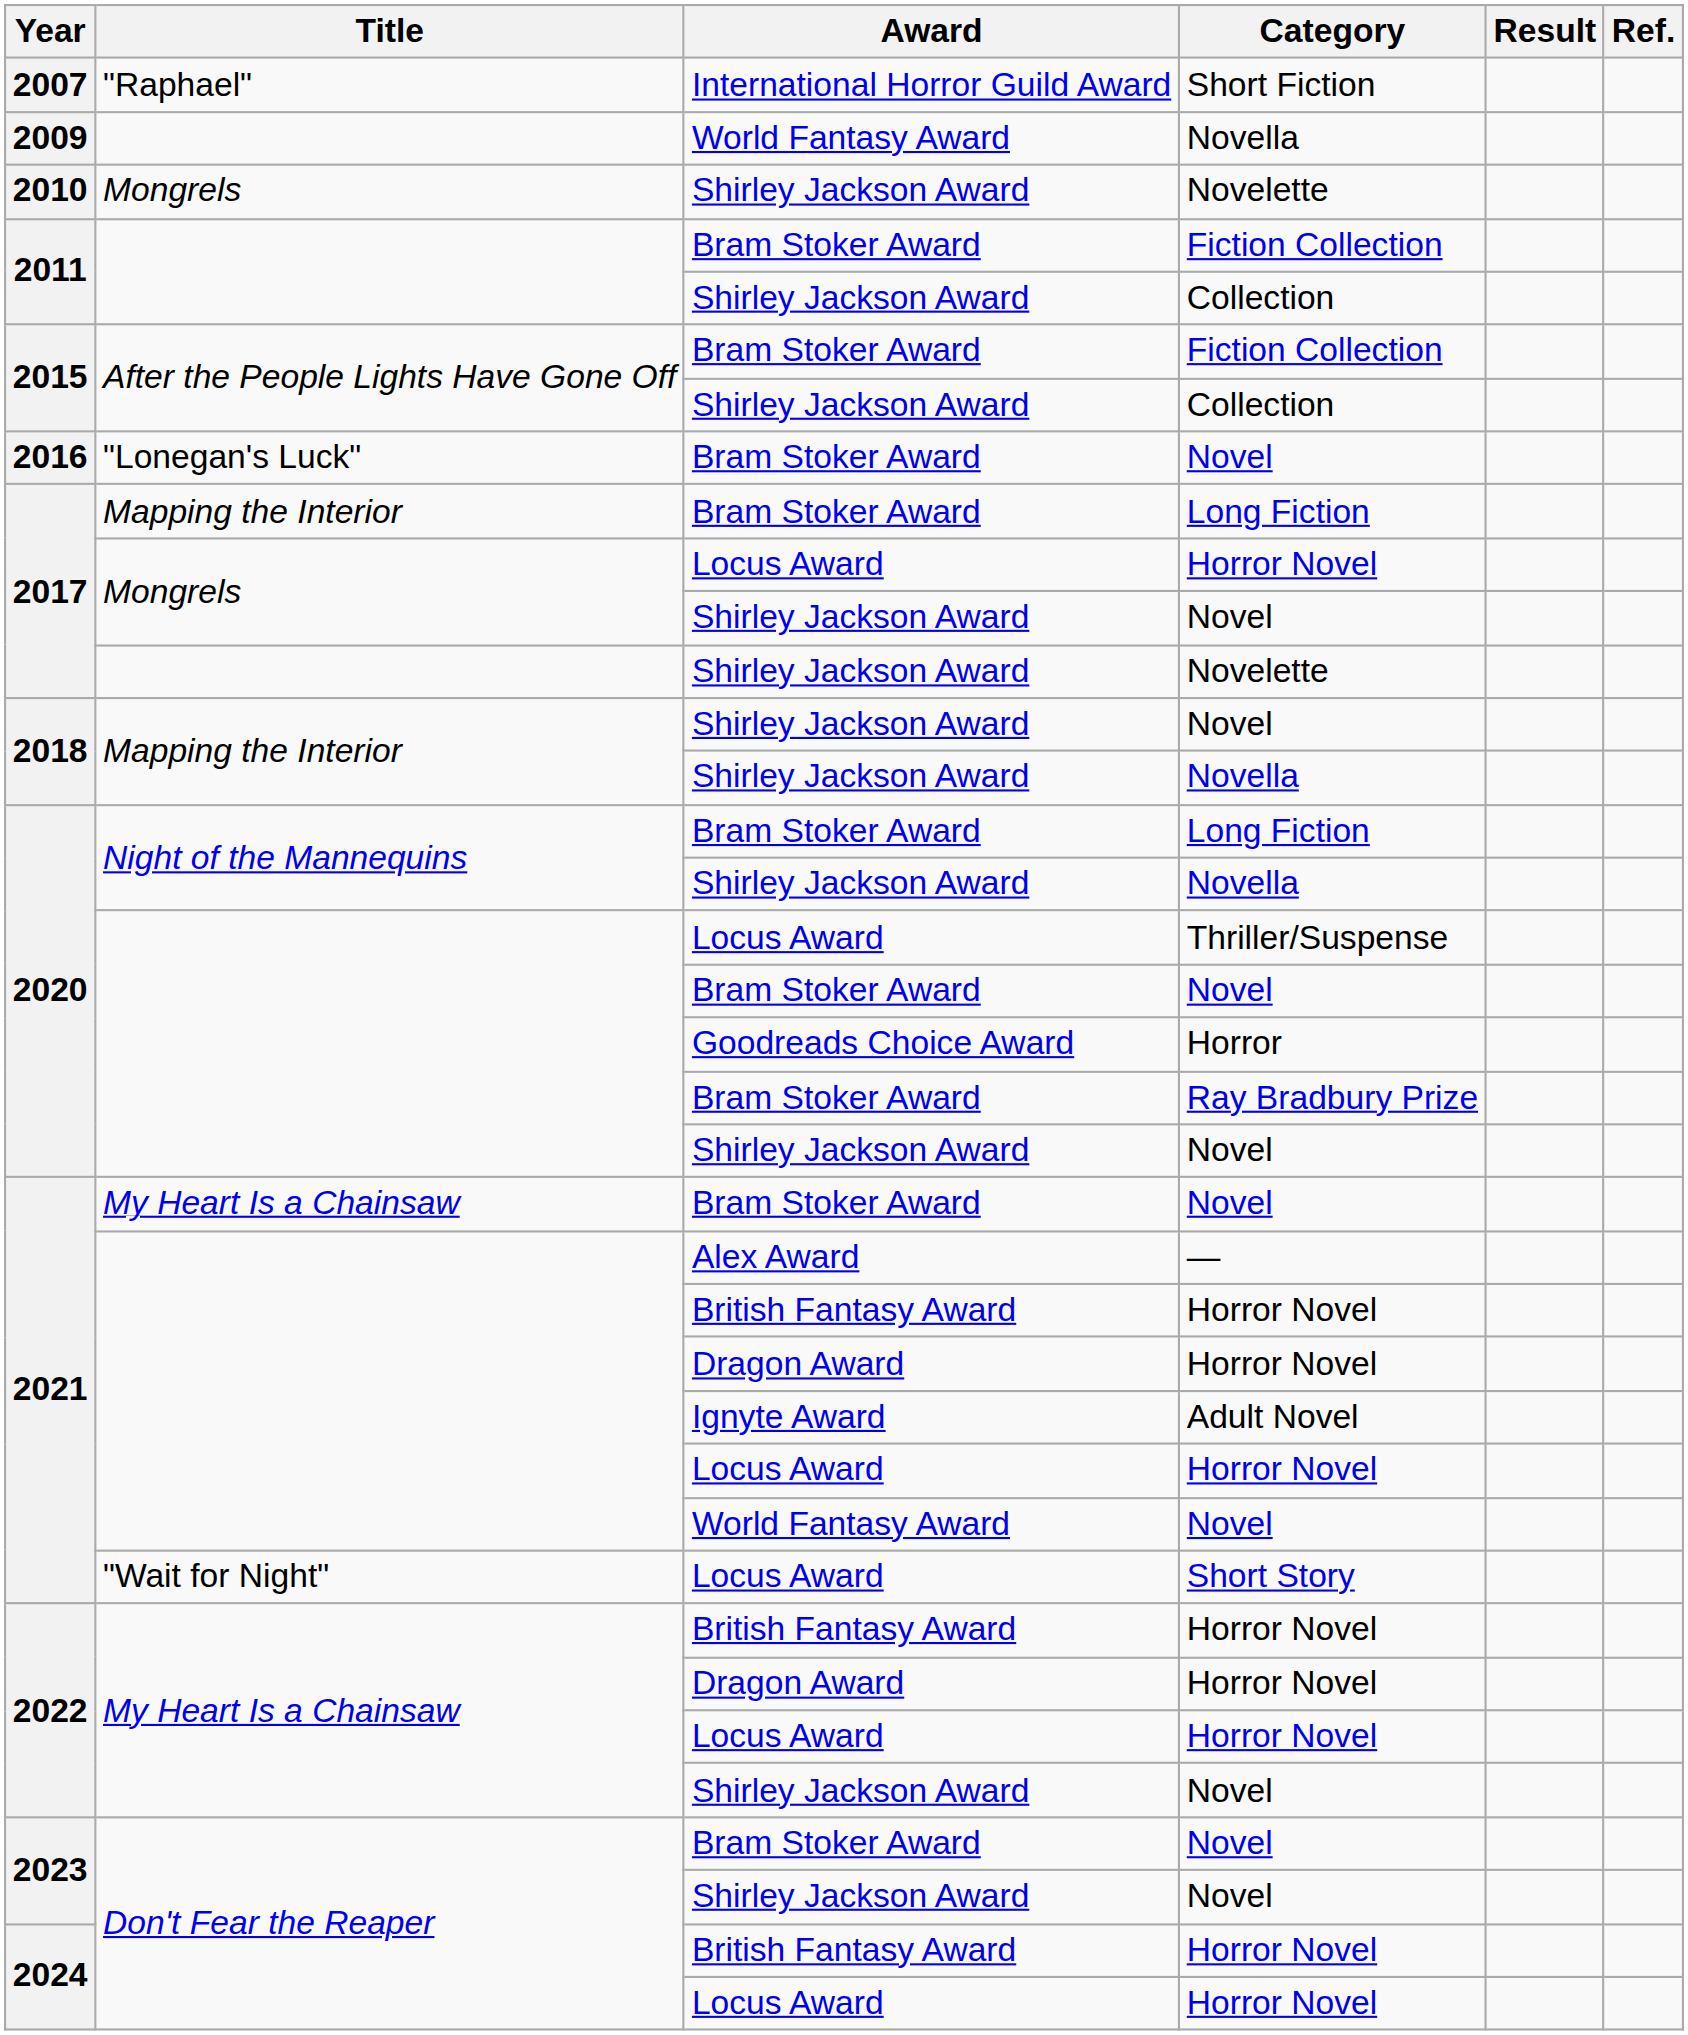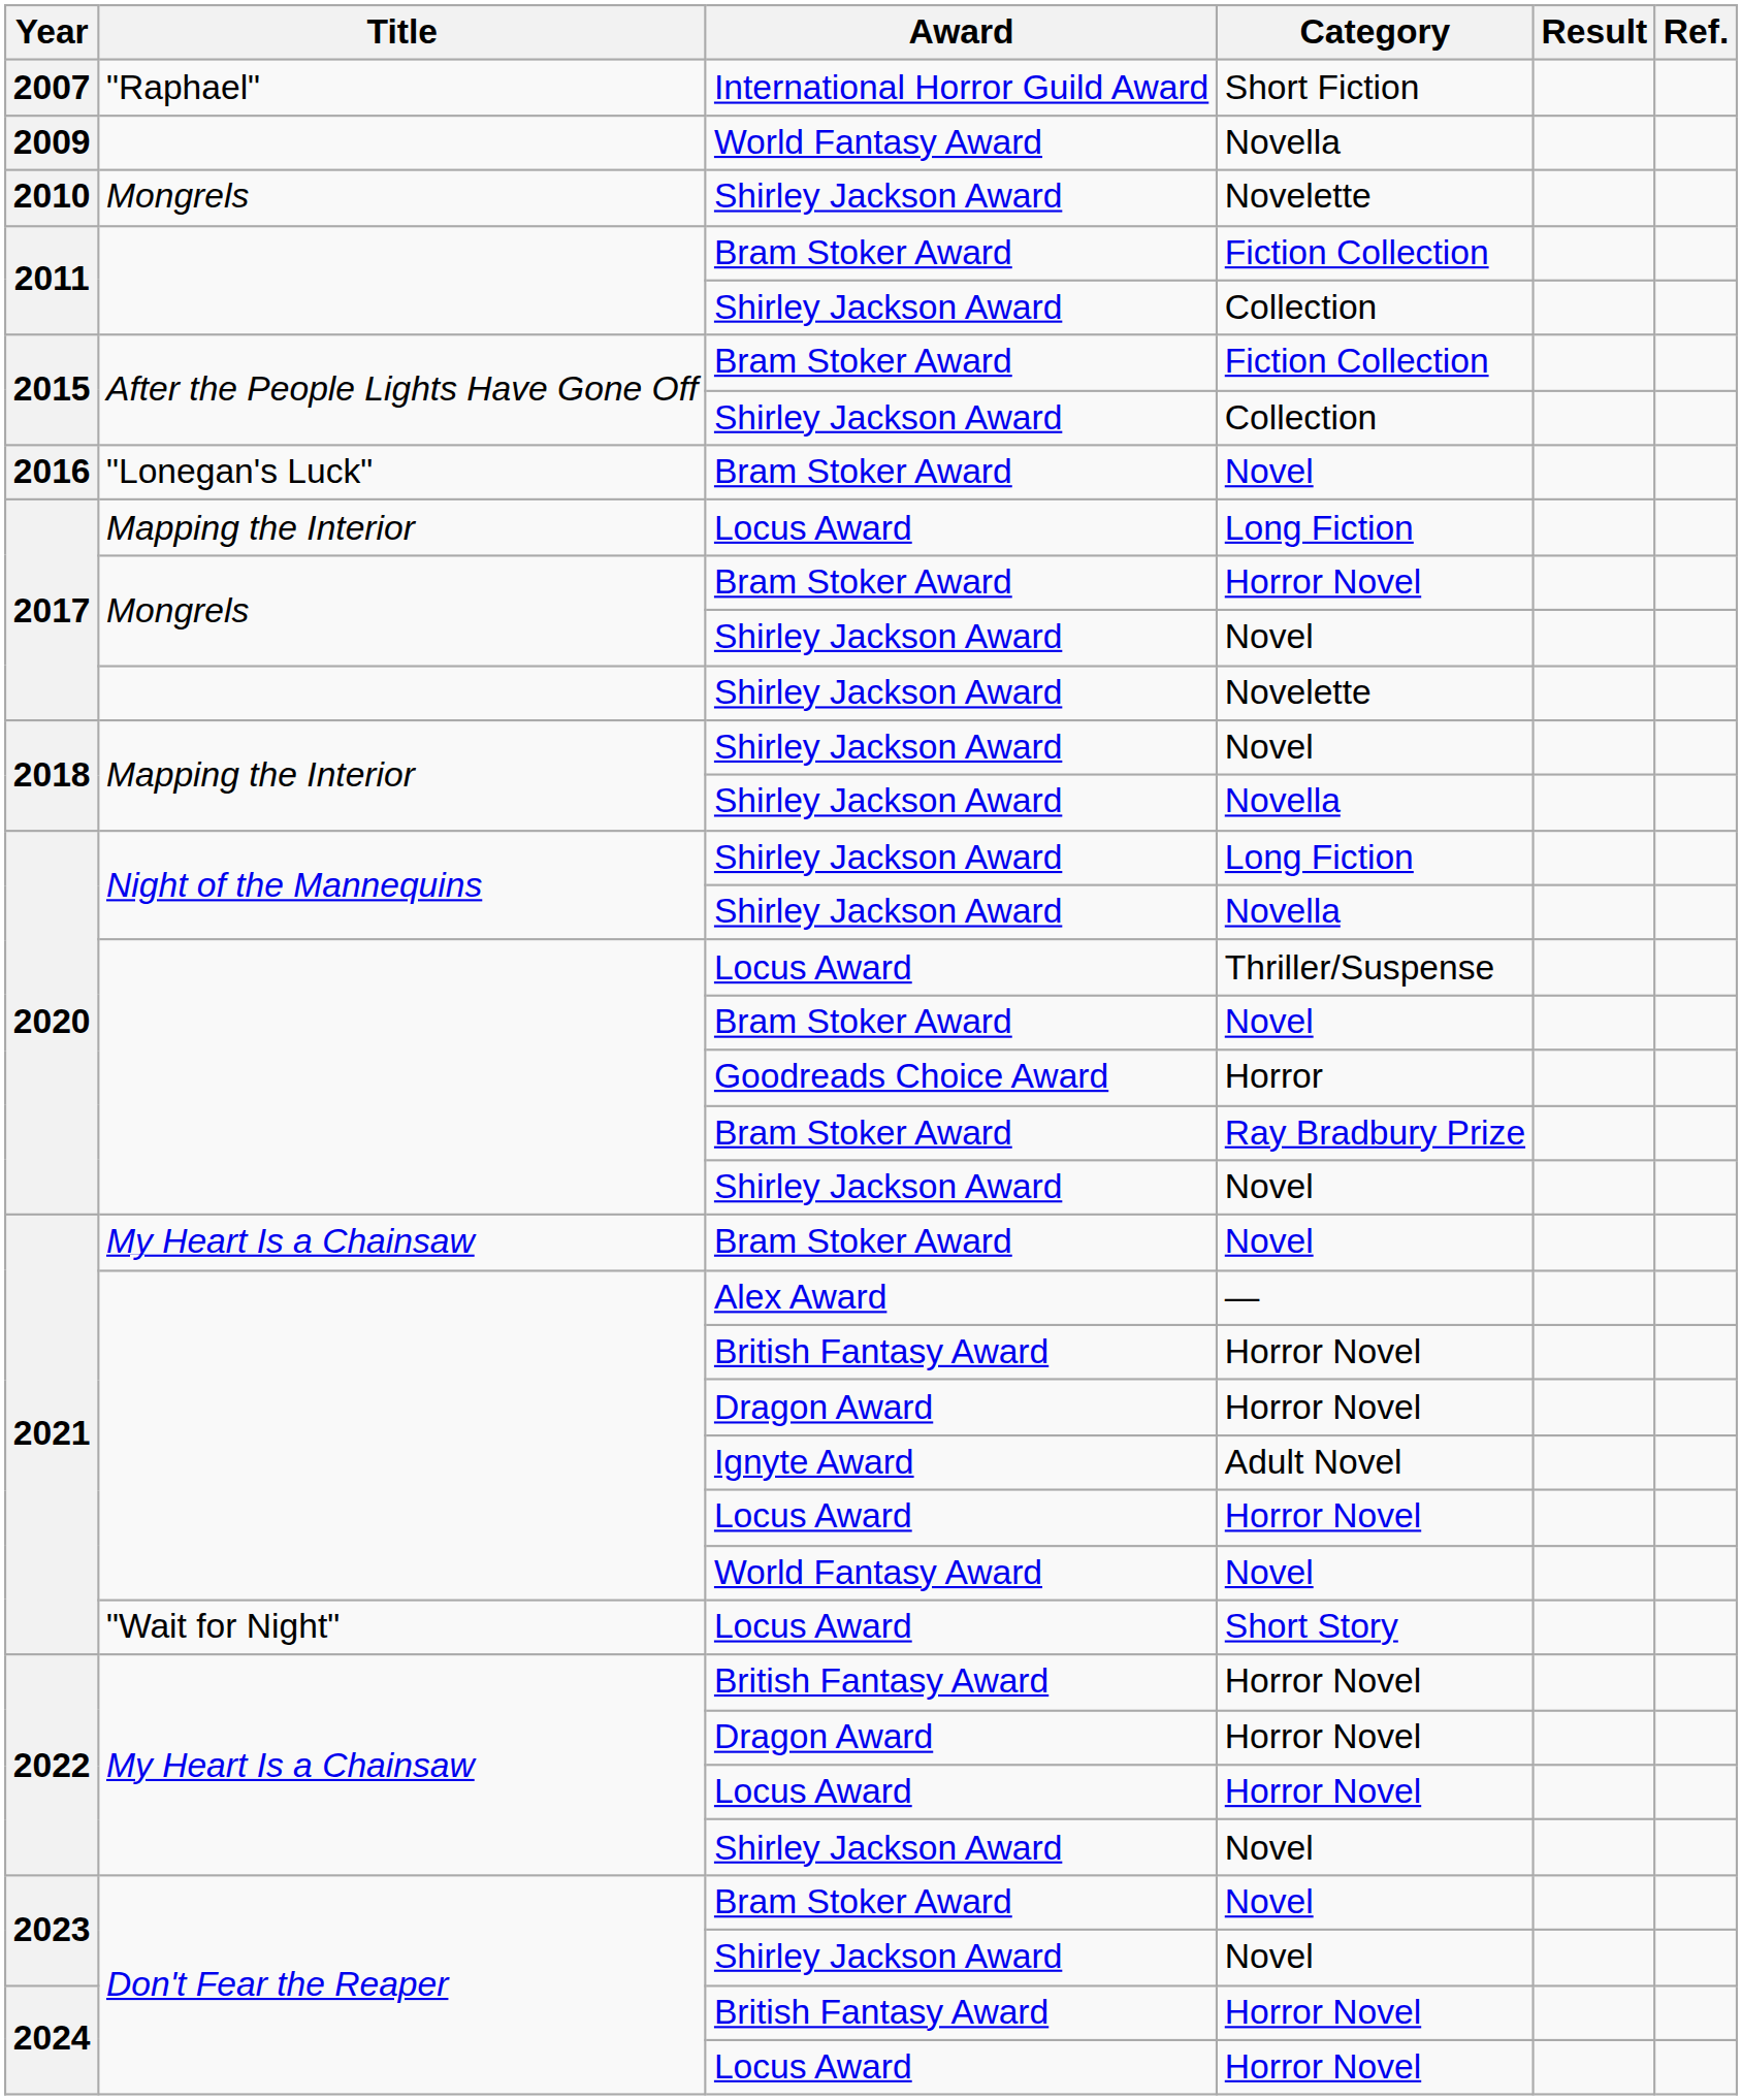 <table class="wikitable sortable mw-collapsible">
 <tr>
 <th>Year</th>
 <th>Title</th>
 <th>Award</th>
 <th>Category</th>
 <th>Result</th>
 <th>Ref.</th>
 </tr>
 <tr>
 <th>2007</th>
 <td>"Raphael"</td>
 <td><a href='#'>International Horror Guild Award</a></td>
 <td>Short Fiction</td>
 <td></td>
 <td></td>
 </tr>
 <tr>
 <th>2009</th>
 <td><em></em></td>
 <td><a href='#'>World Fantasy Award</a></td>
 <td>Novella</td>
 <td></td>
 <td></td>
 </tr>
 <tr>
 <th>2010</th>
 <td><em>Mongrels</em></td>
 <td><a href='#'>Shirley Jackson Award</a></td>
 <td>Novelette</td>
 <td></td>
 <td></td>
 </tr>
 <tr>
 <th rowspan="2">2011</th>
 <td rowspan="2"></td>
 <td><a href='#'>Bram Stoker Award</a></td>
 <td><a href='#'>Fiction Collection</a></td>
 <td></td>
 <td></td>
 </tr>
 <tr>
 <td><a href='#'>Shirley Jackson Award</a></td>
 <td>Collection</td>
 <td></td>
 <td></td>
 </tr>
 <tr>
 <th rowspan="2">2015</th>
 <td rowspan="2"><em>After the People Lights Have Gone Off</em></td>
 <td><a href='#'>Bram Stoker Award</a></td>
 <td><a href='#'>Fiction Collection</a></td>
 <td></td>
 <td></td>
 </tr>
 <tr>
 <td><a href='#'>Shirley Jackson Award</a></td>
 <td>Collection</td>
 <td></td>
 <td></td>
 </tr>
 <tr>
 <th>2016</th>
 <td>"Lonegan's Luck"</td>
 <td><a href='#'>Bram Stoker Award</a></td>
 <td><a href='#'>Novel</a></td>
 <td></td>
 <td></td>
 </tr>
 <tr>
 <th rowspan="4">2017</th>
 <td><em>Mapping the Interior</em></td>
-<td><a href='#'>Bram Stoker Award</a></td>
+<td><a href='#'>Locus Award</a></td>
 <td><a href='#'>Long Fiction</a></td>
 <td></td>
 <td></td>
 </tr>
 <tr>
 <td rowspan="2"><em>Mongrels</em></td>
-<td><a href='#'>Locus Award</a></td>
+<td><a href='#'>Bram Stoker Award</a></td>
 <td><a href='#'>Horror Novel</a></td>
 <td></td>
 <td></td>
 </tr>
 <tr>
 <td><a href='#'>Shirley Jackson Award</a></td>
 <td>Novel</td>
 <td></td>
 <td></td>
 </tr>
 <tr>
 <td></td>
 <td><a href='#'>Shirley Jackson Award</a></td>
 <td>Novelette</td>
 <td></td>
 <td></td>
 </tr>
 <tr>
 <th rowspan="2">2018</th>
 <td rowspan="2"><em>Mapping the Interior</em></td>
 <td><a href='#'>Shirley Jackson Award</a></td>
 <td>Novel</td>
 <td></td>
 <td></td>
 </tr>
 <tr>
 <td><a href='#'>Shirley Jackson Award</a></td>
 <td><a href='#'>Novella</a></td>
 <td></td>
 <td></td>
 </tr>
 <tr>
 <th rowspan="7">2020</th>
 <td rowspan="2"><em><a href='#'>Night of the Mannequins</a></em></td>
-<td><a href='#'>Bram Stoker Award</a></td>
+<td><a href='#'>Shirley Jackson Award</a></td>
 <td><a href='#'>Long Fiction</a></td>
 <td></td>
 <td></td>
 </tr>
 <tr>
 <td><a href='#'>Shirley Jackson Award</a></td>
 <td><a href='#'>Novella</a></td>
 <td></td>
 <td></td>
 </tr>
 <tr>
 <td rowspan="5"></td>
 <td><a href='#'>Locus Award</a></td>
 <td>Thriller/Suspense</td>
 <td></td>
 <td></td>
 </tr>
 <tr>
 <td><a href='#'>Bram Stoker Award</a></td>
 <td><a href='#'>Novel</a></td>
 <td></td>
 <td></td>
 </tr>
 <tr>
 <td><a href='#'>Goodreads Choice Award</a></td>
 <td>Horror</td>
 <td></td>
 <td></td>
 </tr>
 <tr>
 <td><a href='#'>Bram Stoker Award</a></td>
 <td><a href='#'>Ray Bradbury Prize</a></td>
 <td></td>
 <td></td>
 </tr>
 <tr>
 <td><a href='#'>Shirley Jackson Award</a></td>
 <td>Novel</td>
 <td></td>
 <td></td>
 </tr>
 <tr>
 <th rowspan="8">2021</th>
 <td><em><a href='#'>My Heart Is a Chainsaw</a></em></td>
 <td><a href='#'>Bram Stoker Award</a></td>
 <td><a href='#'>Novel</a></td>
 <td></td>
 <td></td>
 </tr>
 <tr>
 <td rowspan="6"></td>
 <td><a href='#'>Alex Award</a></td>
 <td>—</td>
 <td></td>
 <td></td>
 </tr>
 <tr>
 <td><a href='#'>British Fantasy Award</a></td>
 <td>Horror Novel</td>
 <td></td>
 <td></td>
 </tr>
 <tr>
 <td><a href='#'>Dragon Award</a></td>
 <td>Horror Novel</td>
 <td></td>
 <td></td>
 </tr>
 <tr>
 <td><a href='#'>Ignyte Award</a></td>
 <td>Adult Novel</td>
 <td></td>
 <td></td>
 </tr>
 <tr>
 <td><a href='#'>Locus Award</a></td>
 <td><a href='#'>Horror Novel</a></td>
 <td></td>
 <td></td>
 </tr>
 <tr>
 <td><a href='#'>World Fantasy Award</a></td>
 <td><a href='#'>Novel</a></td>
 <td></td>
 <td></td>
 </tr>
 <tr>
 <td>"Wait for Night"</td>
 <td><a href='#'>Locus Award</a></td>
 <td><a href='#'>Short Story</a></td>
 <td></td>
 <td></td>
 </tr>
 <tr>
 <th rowspan="4">2022</th>
 <td rowspan="4"><em><a href='#'>My Heart Is a Chainsaw</a></em></td>
 <td><a href='#'>British Fantasy Award</a></td>
 <td>Horror Novel</td>
 <td></td>
 <td></td>
 </tr>
 <tr>
 <td><a href='#'>Dragon Award</a></td>
 <td>Horror Novel</td>
 <td></td>
 <td></td>
 </tr>
 <tr>
 <td><a href='#'>Locus Award</a></td>
 <td><a href='#'>Horror Novel</a></td>
 <td></td>
 <td></td>
 </tr>
 <tr>
 <td><a href='#'>Shirley Jackson Award</a></td>
 <td>Novel</td>
 <td></td>
 <td></td>
 </tr>
 <tr>
 <th rowspan="2">2023</th>
 <td rowspan="4"><em><a href='#'>Don't Fear the Reaper</a></em></td>
 <td><a href='#'>Bram Stoker Award</a></td>
 <td><a href='#'>Novel</a></td>
 <td></td>
 <td></td>
 </tr>
 <tr>
 <td><a href='#'>Shirley Jackson Award</a></td>
 <td>Novel</td>
 <td></td>
 <td></td>
 </tr>
 <tr>
 <th rowspan="2">2024</th>
 <td><a href='#'>British Fantasy Award</a></td>
 <td><a href='#'>Horror Novel</a></td>
 <td></td>
 <td></td>
 </tr>
 <tr>
 <td><a href='#'>Locus Award</a></td>
 <td><a href='#'>Horror Novel</a></td>
 <td></td>
 <td></td>
 </tr>
 </table>
